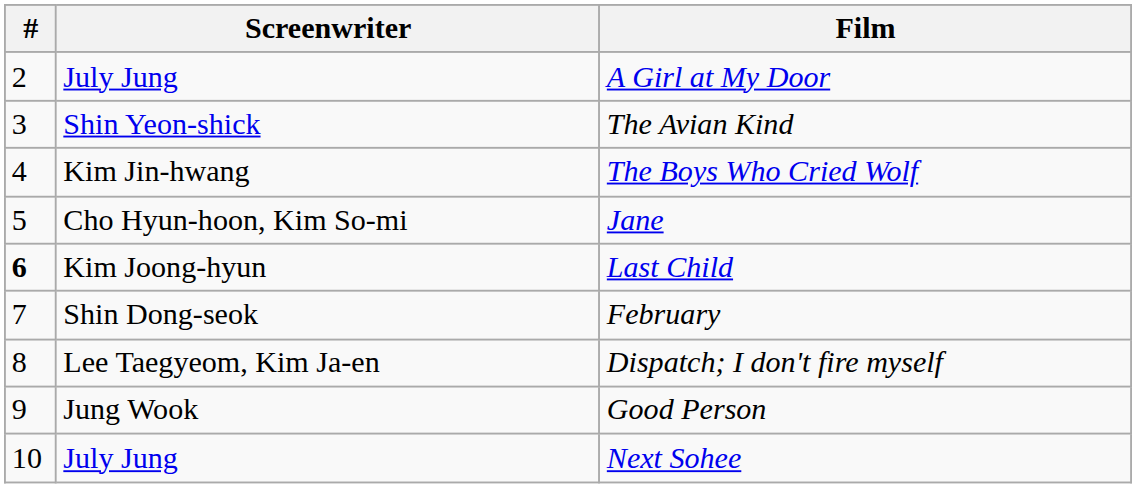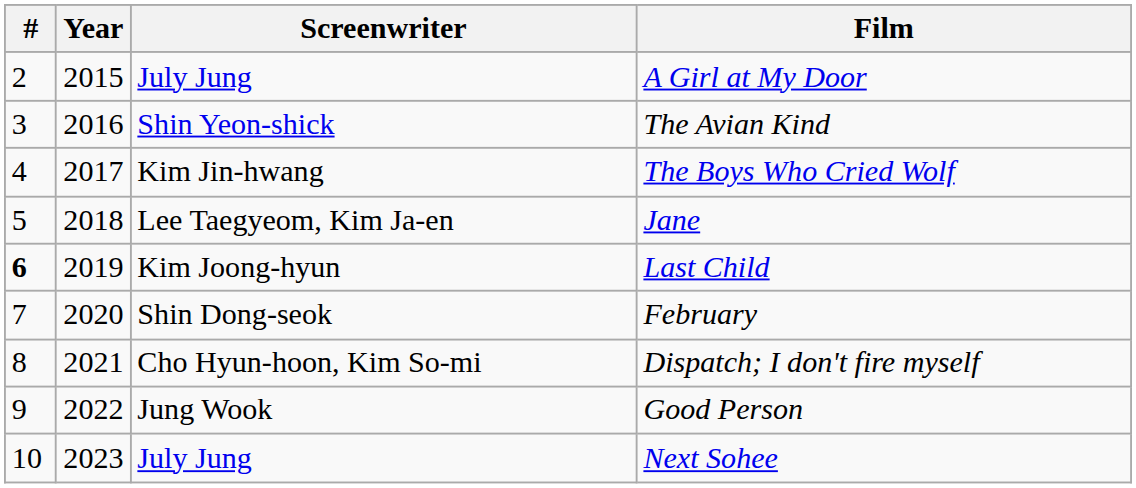 <table class="wikitable" style="width:600px">
 <tr>
 <th width=20>#</th>
+<th width=30>Year</th>
 <th>Screenwriter</th>
 <th>Film</th>
 </tr>
 <tr>
 <td>2</td>
+<td>2015</td>
 <td><a href='#'>July Jung</a></td>
 <td><em><a href='#'>A Girl at My Door</a></em></td>
 </tr>
 <tr>
 <td>3</td>
+<td>2016</td>
 <td><a href='#'>Shin Yeon-shick</a></td>
 <td><em>The Avian Kind</em></td>
 </tr>
 <tr>
 <td>4</td>
+<td>2017</td>
 <td>Kim Jin-hwang</td>
 <td><em><a href='#'>The Boys Who Cried Wolf</a></em></td>
 </tr>
 <tr>
 <td>5</td>
-<td>Cho Hyun-hoon, Kim So-mi</td>
+<td>2018</td>
+<td>Lee Taegyeom, Kim Ja-en</td>
 <td><em><a href='#'>Jane</a></em></td>
 </tr>
 <tr>
 <td><strong>6</strong></td>
+<td>2019</td>
 <td>Kim Joong-hyun</td>
 <td><em><a href='#'>Last Child</a></em></td>
 </tr>
 <tr>
 <td>7</td>
+<td>2020</td>
 <td>Shin Dong-seok</td>
 <td><em>February</em></td>
 </tr>
 <tr>
 <td>8</td>
-<td>Lee Taegyeom, Kim Ja-en</td>
+<td>2021</td>
+<td>Cho Hyun-hoon, Kim So-mi</td>
 <td><em>Dispatch; I don't fire myself</em></td>
 </tr>
 <tr>
 <td>9</td>
+<td>2022</td>
 <td>Jung Wook</td>
 <td><em>Good Person</em></td>
 </tr>
 <tr>
 <td>10</td>
+<td>2023</td>
 <td><a href='#'>July Jung</a></td>
 <td><em><a href='#'>Next Sohee</a></em></td>
 </tr>
 </table>
